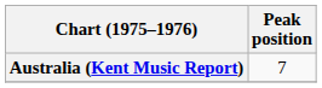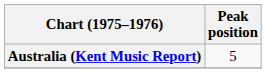 <table class="wikitable sortable plainrowheaders" style="text-align:center">
 <tr>
 <th scope="col">Chart (1975–1976)</th>
 <th scope="col">Peak<br>position</th>
 </tr>
 <tr>
 <th scope="row">Australia (<a href='#'>Kent Music Report</a>)</th>
-<td>7</td>
+<td>5</td>
 </tr>
 <tr>
 </tr>
 <tr>
 </tr>
 <tr>
 </tr>
 <tr>
 </tr>
 <tr>
 </tr>
 <tr>
 </tr>
 </table>
